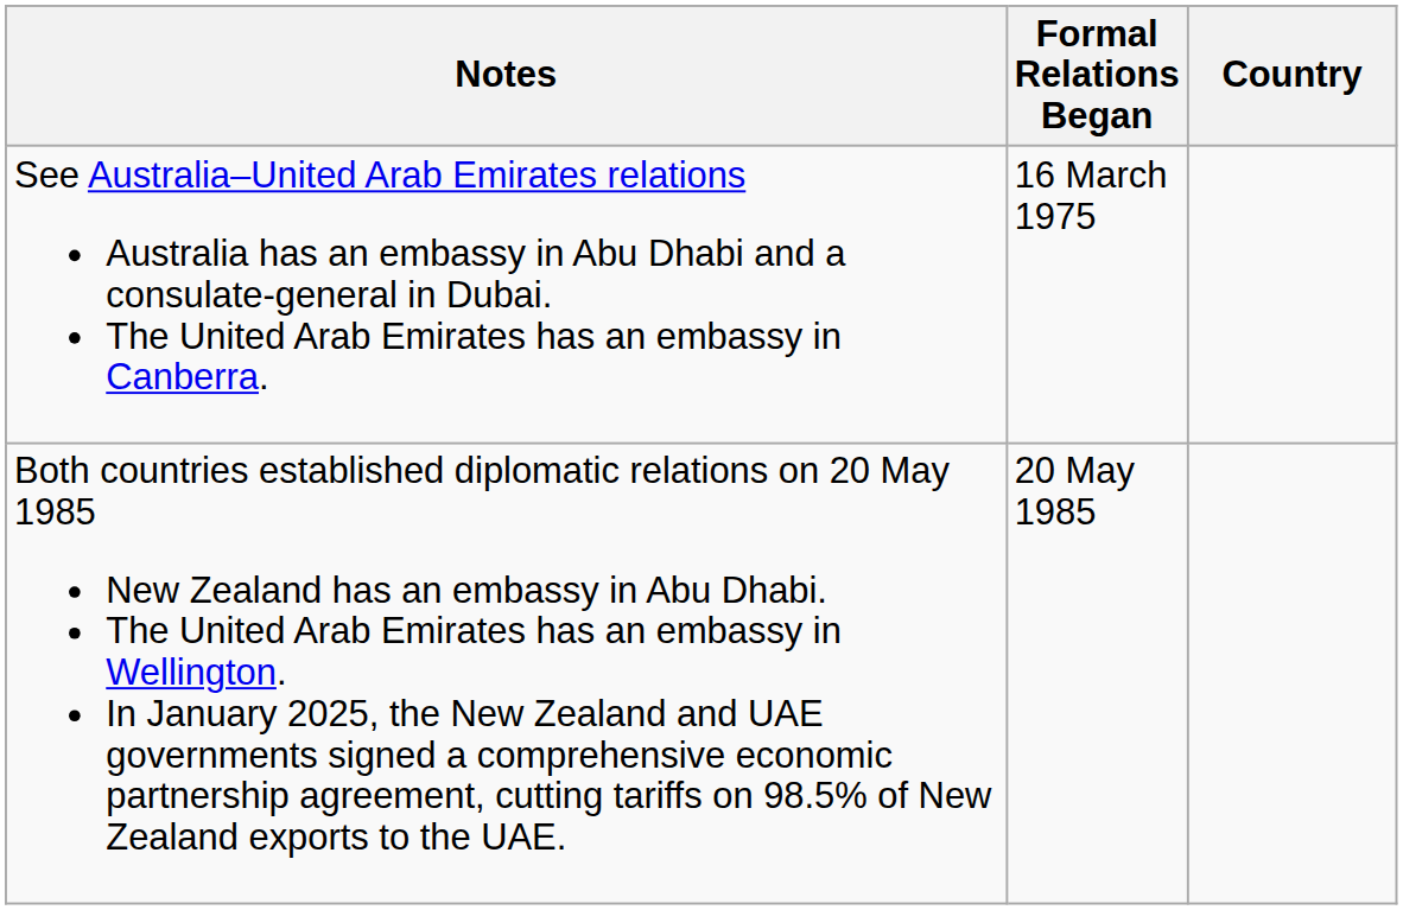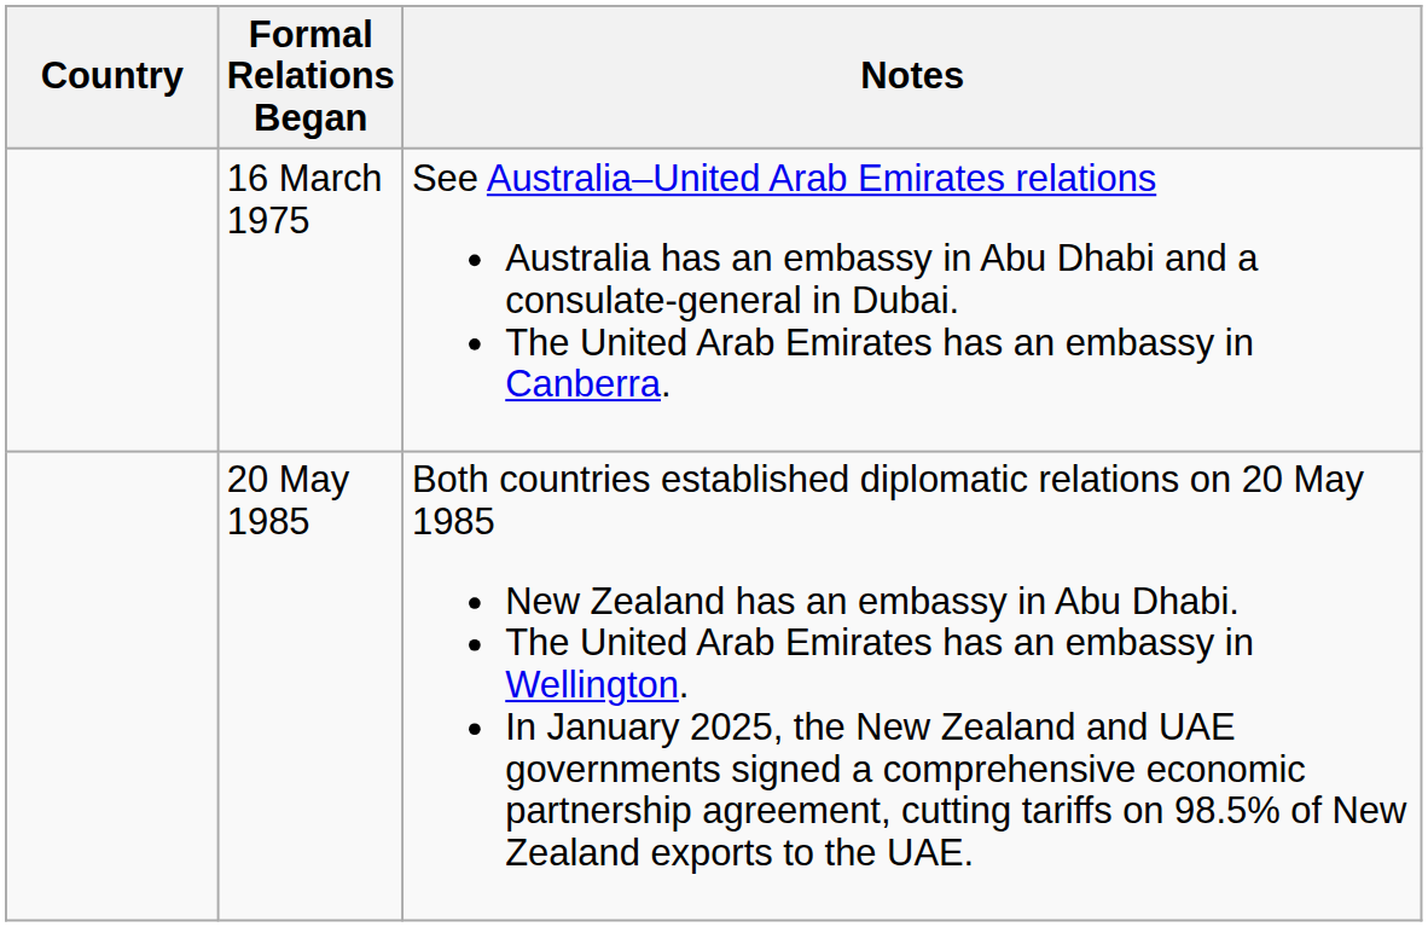 <table class="wikitable sortable" style=>
 <tr>
+<th style="width:15%;">Country</th>
+<th style="width:12%;">Formal Relations Began</th>
 <th>Notes</th>
-<th style="width:12%;">Formal Relations Began</th>
-<th style="width:15%;">Country</th>
 </tr>
 <tr valign="top">
+<td></td>
+<td>16 March 1975</td>
 <td>See <a href='#'>Australia–United Arab Emirates relations</a><br><ul><li>Australia has an embassy in Abu Dhabi and a consulate-general in Dubai.</li><li>The United Arab Emirates has an embassy in <a href='#'>Canberra</a>.</li></ul></td>
-<td>16 March 1975</td>
-<td></td>
 </tr>
 <tr valign="top">
+<td></td>
+<td>20 May 1985</td>
 <td>Both countries established diplomatic relations on 20 May 1985<br><ul><li>New Zealand has an embassy in Abu Dhabi.</li><li>The United Arab Emirates has an embassy in <a href='#'>Wellington</a>.</li><li>In January 2025, the New Zealand and UAE governments signed a comprehensive economic partnership agreement, cutting tariffs on 98.5% of New Zealand exports to the UAE.</li></ul></td>
-<td>20 May 1985</td>
-<td></td>
 </tr>
 </table>
